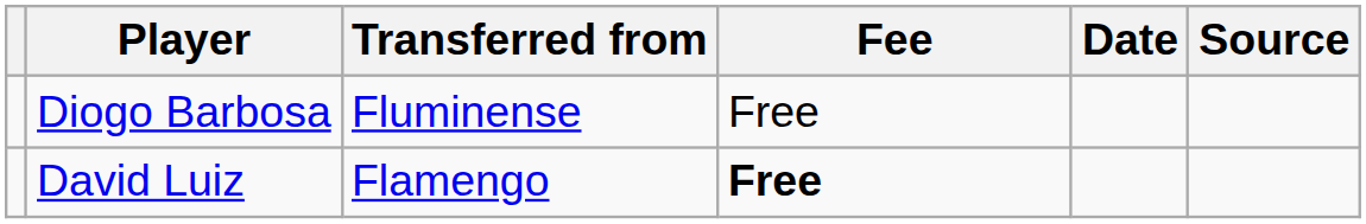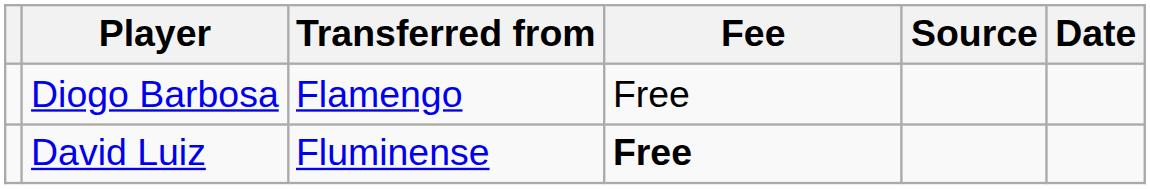 <table class="wikitable plainrowheaders sortable">
 <tr>
 <th></th>
 <th scope="col">Player</th>
 <th>Transferred from</th>
 <th style="width: 120px;">Fee</th>
+<th scope="col">Source</th>
 <th scope="col">Date</th>
-<th scope="col">Source</th>
 </tr>
 <tr>
 <td align="center"></td>
 <td> <a href='#'>Diogo Barbosa</a></td>
-<td> <a href='#'>Fluminense</a></td>
+<td> <a href='#'>Flamengo</a></td>
 <td>Free</td>
 <td></td>
 <td></td>
 </tr>
 <tr>
 <td align="center"></td>
 <td> <a href='#'>David Luiz</a></td>
-<td> <a href='#'>Flamengo</a></td>
+<td> <a href='#'>Fluminense</a></td>
 <td><strong>Free</strong></td>
 <td></td>
 <td></td>
 </tr>
 </table>
